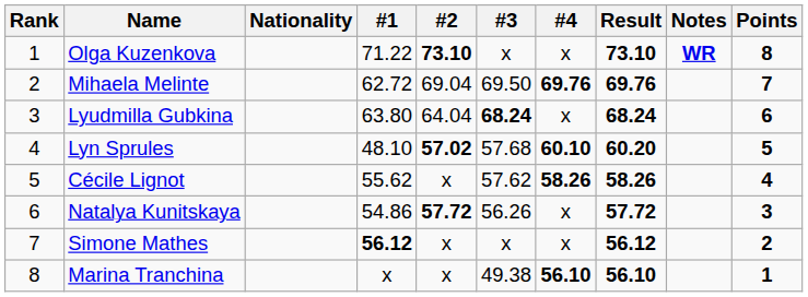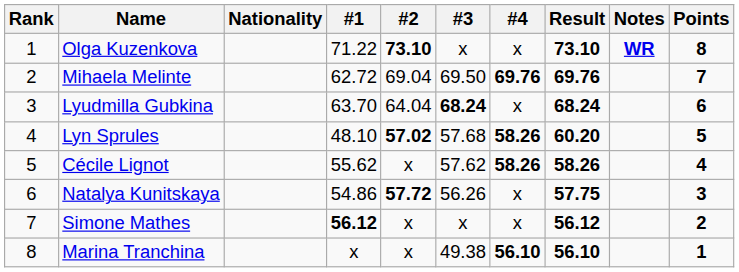 <table class="wikitable sortable" style="text-align:center">
 <tr>
 <th>Rank</th>
 <th>Name</th>
 <th>Nationality</th>
 <th>#1</th>
 <th>#2</th>
 <th>#3</th>
 <th>#4</th>
 <th>Result</th>
 <th>Notes</th>
 <th>Points</th>
 </tr>
 <tr>
 <td>1</td>
 <td align=left><a href='#'>Olga Kuzenkova</a></td>
 <td align=left></td>
 <td>71.22</td>
 <td><strong>73.10</strong></td>
 <td>x</td>
 <td>x</td>
 <td><strong>73.10</strong></td>
 <td><strong><a href='#'>WR</a></strong></td>
 <td><strong>8</strong></td>
 </tr>
 <tr>
 <td>2</td>
 <td align=left><a href='#'>Mihaela Melinte</a></td>
 <td align=left></td>
 <td>62.72</td>
 <td>69.04</td>
 <td>69.50</td>
 <td><strong>69.76</strong></td>
 <td><strong>69.76</strong></td>
 <td></td>
 <td><strong>7</strong></td>
 </tr>
 <tr>
 <td>3</td>
 <td align=left><a href='#'>Lyudmilla Gubkina</a></td>
 <td align=left></td>
-<td>63.80</td>
+<td>63.70</td>
 <td>64.04</td>
 <td><strong>68.24</strong></td>
 <td>x</td>
 <td><strong>68.24</strong></td>
 <td></td>
 <td><strong>6</strong></td>
 </tr>
 <tr>
 <td>4</td>
 <td align=left><a href='#'>Lyn Sprules</a></td>
 <td align=left></td>
 <td>48.10</td>
 <td><strong>57.02</strong></td>
 <td>57.68</td>
-<td><strong>60.10</strong></td>
+<td><strong>58.26</strong></td>
 <td><strong>60.20</strong></td>
 <td></td>
 <td><strong>5</strong></td>
 </tr>
 <tr>
 <td>5</td>
 <td align=left><a href='#'>Cécile Lignot</a></td>
 <td align=left></td>
 <td>55.62</td>
 <td>x</td>
 <td>57.62</td>
 <td><strong>58.26</strong></td>
 <td><strong>58.26</strong></td>
 <td></td>
 <td><strong>4</strong></td>
 </tr>
 <tr>
 <td>6</td>
 <td align=left><a href='#'>Natalya Kunitskaya</a></td>
 <td align=left></td>
 <td>54.86</td>
 <td><strong>57.72</strong></td>
 <td>56.26</td>
 <td>x</td>
-<td><strong>57.72</strong></td>
+<td><strong>57.75</strong></td>
 <td></td>
 <td><strong>3</strong></td>
 </tr>
 <tr>
 <td>7</td>
 <td align=left><a href='#'>Simone Mathes</a></td>
 <td align=left></td>
 <td><strong>56.12</strong></td>
 <td>x</td>
 <td>x</td>
 <td>x</td>
 <td><strong>56.12</strong></td>
 <td></td>
 <td><strong>2</strong></td>
 </tr>
 <tr>
 <td>8</td>
 <td align=left><a href='#'>Marina Tranchina</a></td>
 <td align=left></td>
 <td>x</td>
 <td>x</td>
 <td>49.38</td>
 <td><strong>56.10</strong></td>
 <td><strong>56.10</strong></td>
 <td></td>
 <td><strong>1</strong></td>
 </tr>
 </table>
